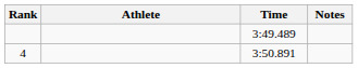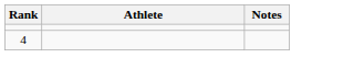 <table class=wikitable style="text-align:center">
 <tr>
 <th width=40>Rank</th>
 <th width=250>Athlete</th>
-<th width=80>Time</th>
 <th width=50>Notes</th>
 </tr>
 <tr>
 <td></td>
 <td align=left></td>
-<td>3:49.489</td>
 <td></td>
 </tr>
 <tr>
 <td>4</td>
 <td align=left></td>
-<td>3:50.891</td>
 <td></td>
 </tr>
 </table>
